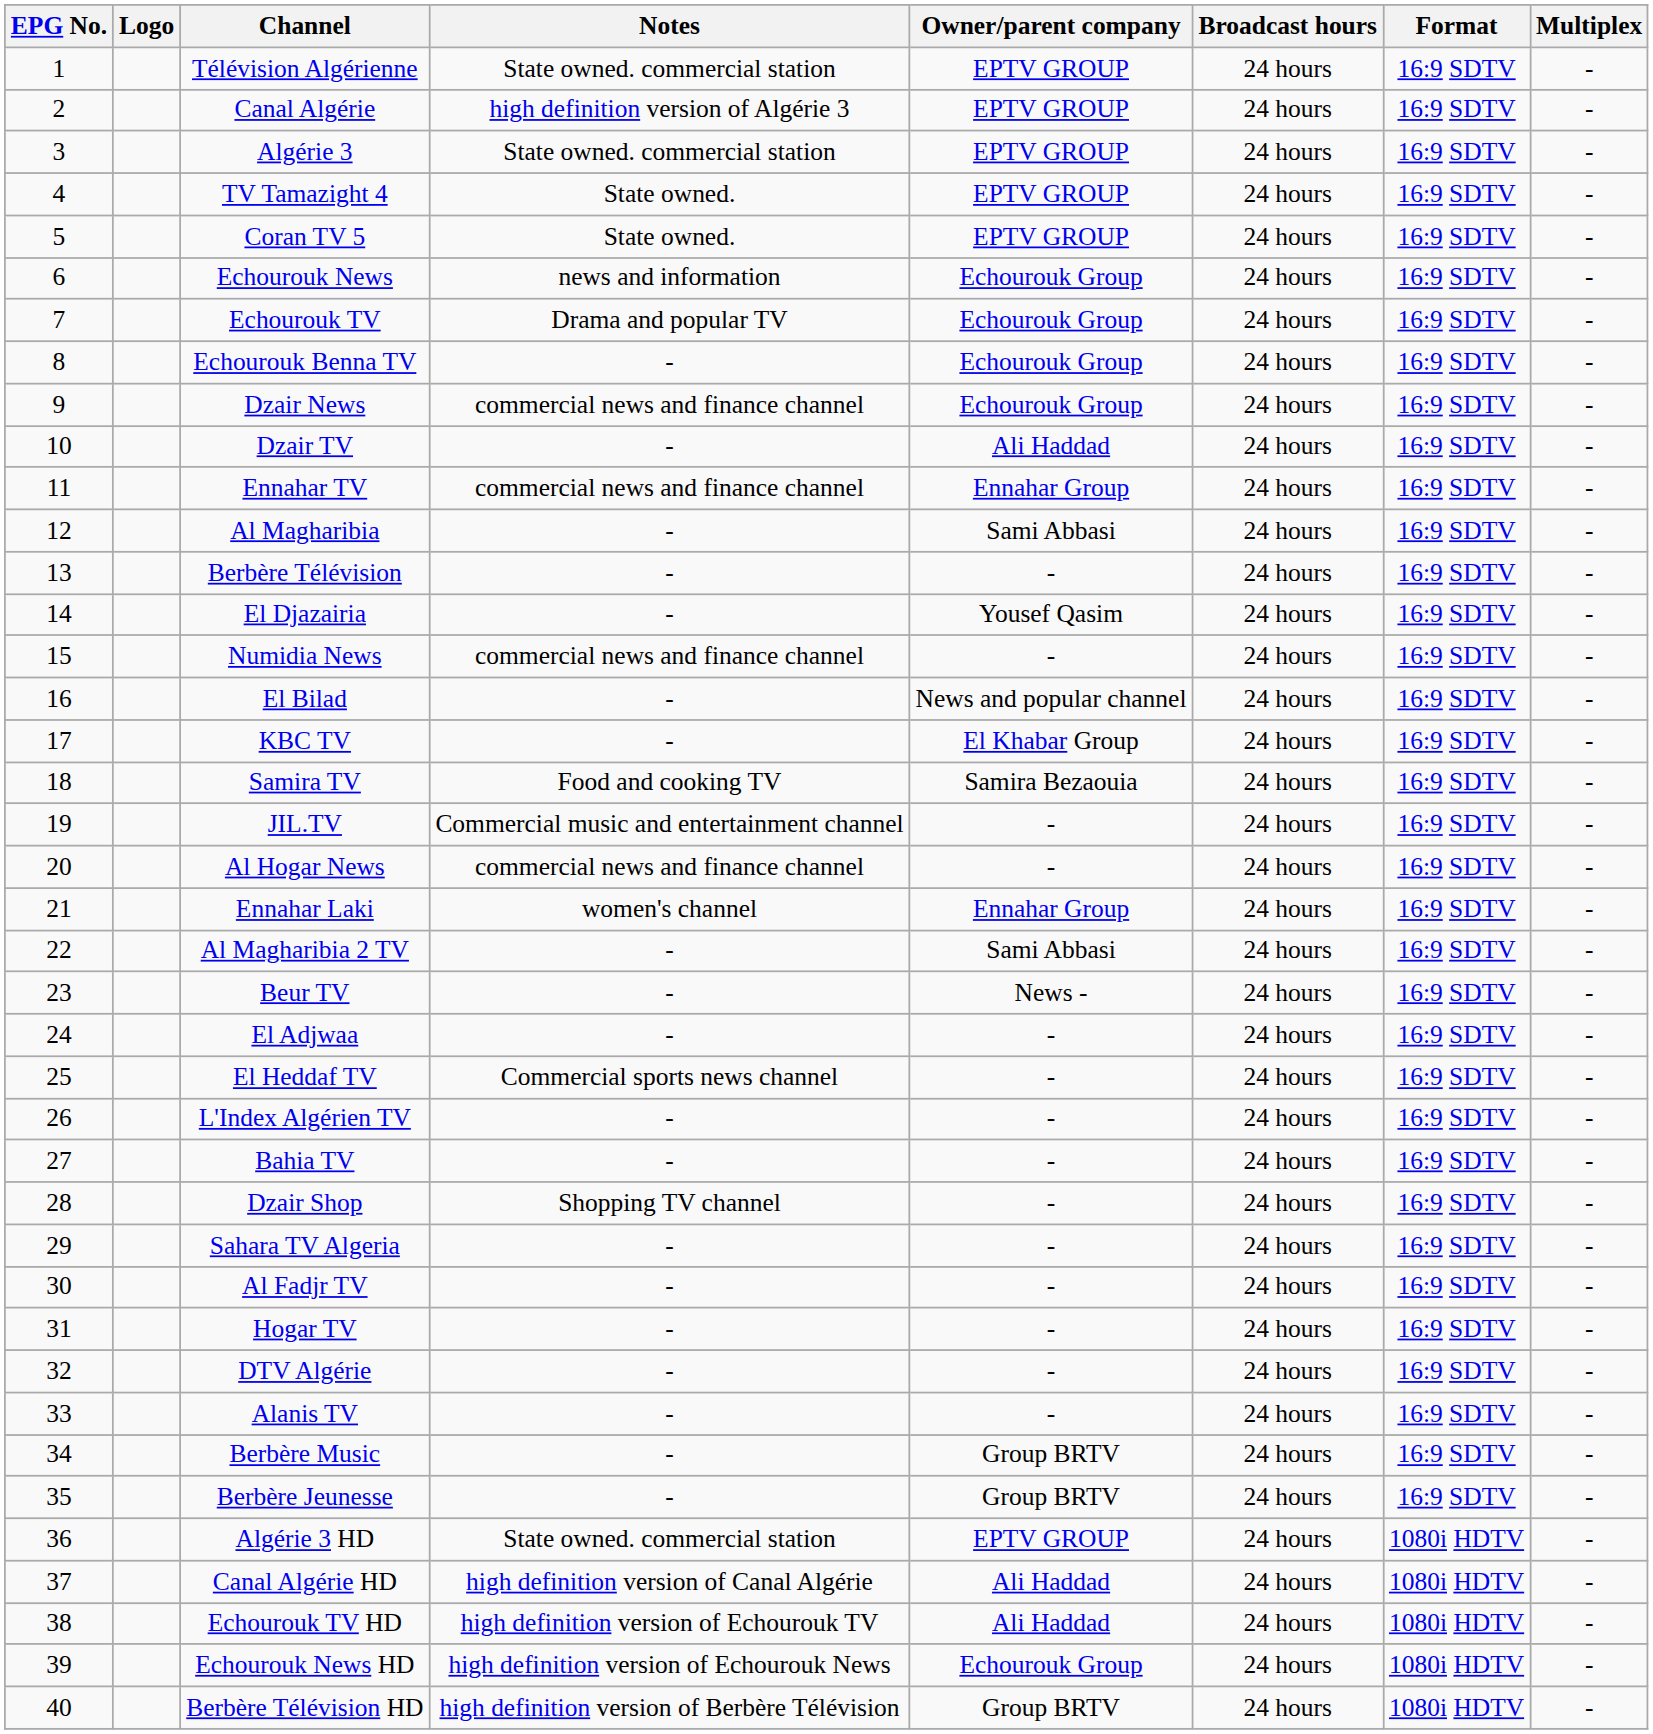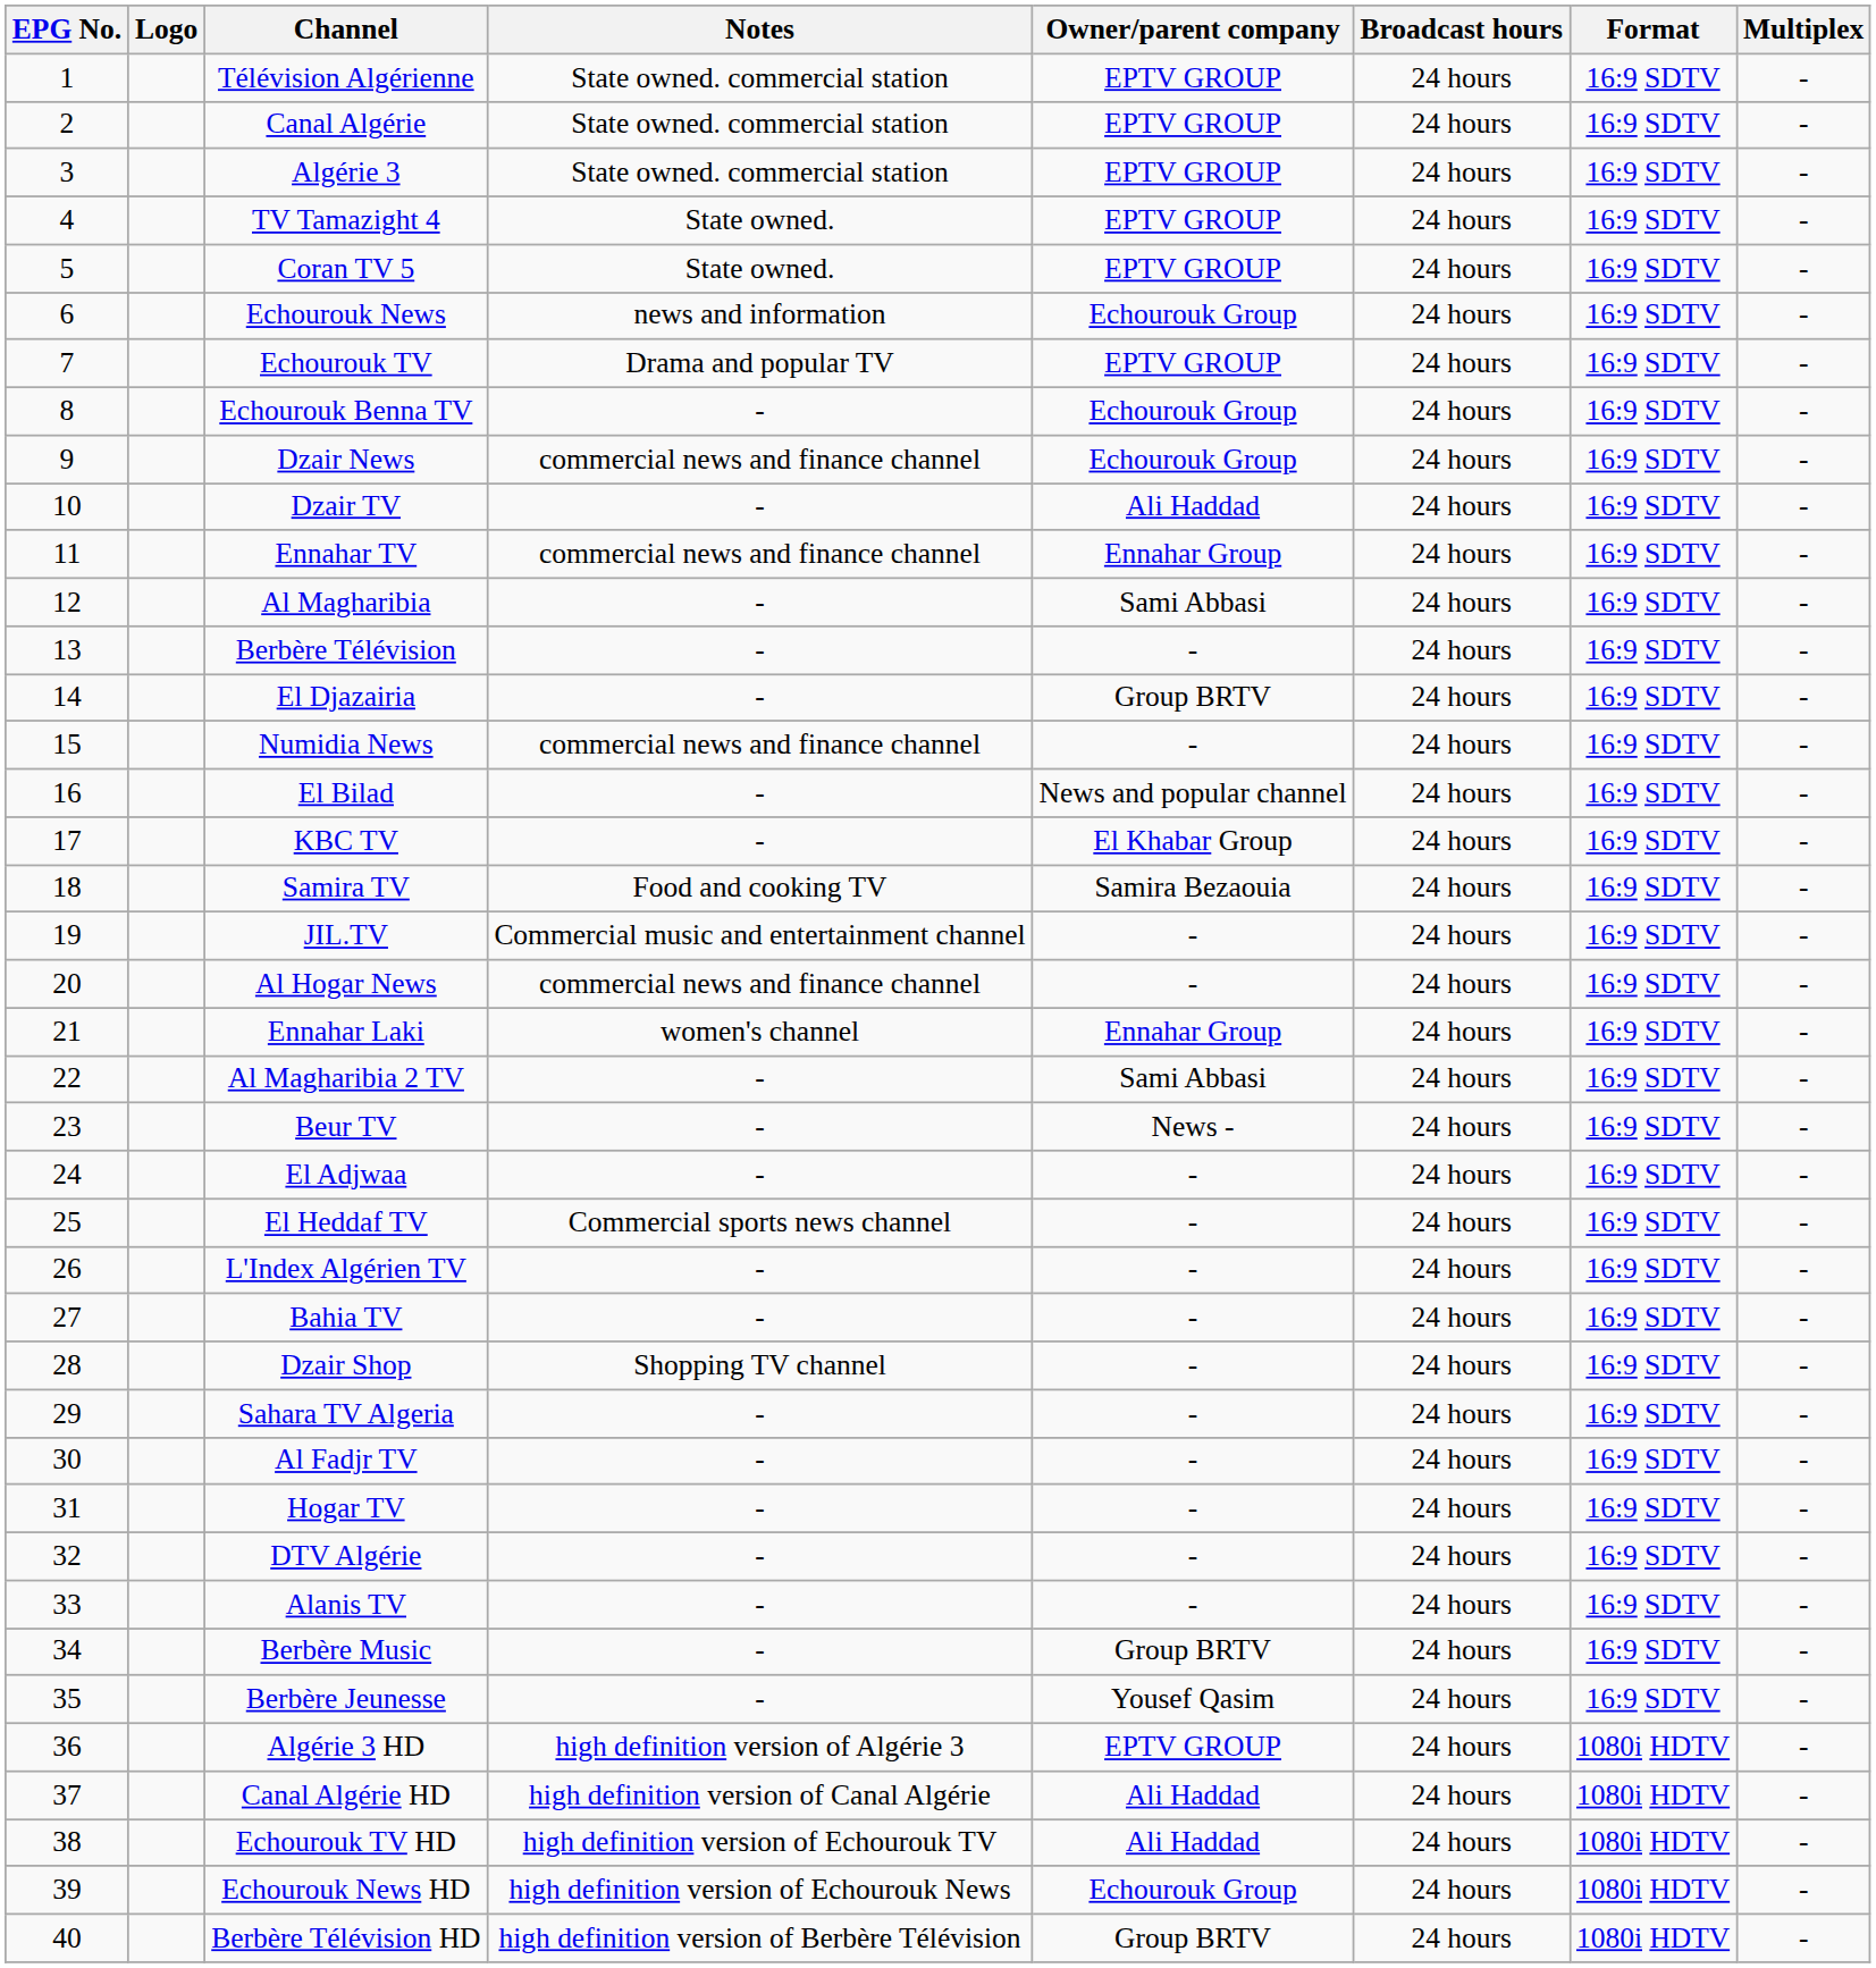 <table class="wikitable sortable toccolours" border="1" cellpadding="3" style="border-collapse:collapse; font-size: 90%; text-align:center">
 <tr>
 <th><a href='#'>EPG</a> No.</th>
 <th>Logo</th>
 <th>Channel</th>
 <th>Notes</th>
 <th>Owner/parent company</th>
 <th>Broadcast hours</th>
 <th>Format</th>
 <th>Multiplex</th>
 </tr>
 <tr disk>
 <td>1</td>
 <td></td>
 <td><a href='#'>Télévision Algérienne</a></td>
 <td>State owned. commercial station</td>
 <td><a href='#'>EPTV GROUP</a></td>
 <td>24 hours</td>
 <td><a href='#'>16:9</a> <a href='#'>SDTV</a></td>
 <td>-</td>
 </tr>
 <tr>
 <td>2</td>
 <td></td>
 <td><a href='#'>Canal Algérie</a></td>
-<td><a href='#'>high definition</a> version of Algérie 3</td>
+<td>State owned. commercial station</td>
 <td><a href='#'>EPTV GROUP</a></td>
 <td>24 hours</td>
 <td><a href='#'>16:9</a> <a href='#'>SDTV</a></td>
 <td>-</td>
 </tr>
 <tr>
 <td>3</td>
 <td></td>
 <td><a href='#'>Algérie 3</a></td>
 <td>State owned. commercial station</td>
 <td><a href='#'>EPTV GROUP</a></td>
 <td>24 hours</td>
 <td><a href='#'>16:9</a> <a href='#'>SDTV</a></td>
 <td>-</td>
 </tr>
 <tr>
 <td>4</td>
 <td></td>
 <td><a href='#'>TV Tamazight 4</a></td>
 <td>State owned.</td>
 <td><a href='#'>EPTV GROUP</a></td>
 <td>24 hours</td>
 <td><a href='#'>16:9</a> <a href='#'>SDTV</a></td>
 <td>-</td>
 </tr>
 <tr>
 <td>5</td>
 <td></td>
 <td><a href='#'>Coran TV 5</a></td>
 <td>State owned.</td>
 <td><a href='#'>EPTV GROUP</a></td>
 <td>24 hours</td>
 <td><a href='#'>16:9</a> <a href='#'>SDTV</a></td>
 <td>-</td>
 </tr>
 <tr>
 <td>6</td>
 <td></td>
 <td><a href='#'>Echourouk News</a></td>
 <td>news and information</td>
 <td><a href='#'>Echourouk Group</a></td>
 <td>24 hours</td>
 <td><a href='#'>16:9</a> <a href='#'>SDTV</a></td>
 <td>-</td>
 </tr>
 <tr>
 <td>7</td>
 <td></td>
 <td><a href='#'>Echourouk TV</a></td>
 <td>Drama and popular TV</td>
-<td><a href='#'>Echourouk Group</a></td>
+<td><a href='#'>EPTV GROUP</a></td>
 <td>24 hours</td>
 <td><a href='#'>16:9</a> <a href='#'>SDTV</a></td>
 <td>-</td>
 </tr>
 <tr>
 <td>8</td>
 <td></td>
 <td><a href='#'>Echourouk Benna TV</a></td>
 <td>-</td>
 <td><a href='#'>Echourouk Group</a></td>
 <td>24 hours</td>
 <td><a href='#'>16:9</a> <a href='#'>SDTV</a></td>
 <td>-</td>
 </tr>
 <tr>
 <td>9</td>
 <td></td>
 <td><a href='#'>Dzair News</a></td>
 <td>commercial news and finance channel</td>
 <td><a href='#'>Echourouk Group</a></td>
 <td>24 hours</td>
 <td><a href='#'>16:9</a> <a href='#'>SDTV</a></td>
 <td>-</td>
 </tr>
 <tr>
 <td>10</td>
 <td></td>
 <td><a href='#'>Dzair TV</a></td>
 <td>-</td>
 <td><a href='#'>Ali Haddad</a></td>
 <td>24 hours</td>
 <td><a href='#'>16:9</a> <a href='#'>SDTV</a></td>
 <td>-</td>
 </tr>
 <tr>
 <td>11</td>
 <td></td>
 <td><a href='#'>Ennahar TV</a></td>
 <td>commercial news and finance channel</td>
 <td><a href='#'>Ennahar Group</a></td>
 <td>24 hours</td>
 <td><a href='#'>16:9</a> <a href='#'>SDTV</a></td>
 <td>-</td>
 </tr>
 <tr>
 <td>12</td>
 <td></td>
 <td><a href='#'>Al Magharibia</a></td>
 <td>-</td>
 <td>Sami Abbasi</td>
 <td>24 hours</td>
 <td><a href='#'>16:9</a> <a href='#'>SDTV</a></td>
 <td>-</td>
 </tr>
 <tr>
 <td>13</td>
 <td></td>
 <td><a href='#'>Berbère Télévision</a></td>
 <td>-</td>
 <td>-</td>
 <td>24 hours</td>
 <td><a href='#'>16:9</a> <a href='#'>SDTV</a></td>
 <td>-</td>
 </tr>
 <tr>
 <td>14</td>
 <td></td>
 <td><a href='#'>El Djazairia</a></td>
 <td>-</td>
-<td>Yousef Qasim</td>
+<td>Group BRTV</td>
 <td>24 hours</td>
 <td><a href='#'>16:9</a> <a href='#'>SDTV</a></td>
 <td>-</td>
 </tr>
 <tr>
 <td>15</td>
 <td></td>
 <td><a href='#'>Numidia News</a></td>
 <td>commercial news and finance channel</td>
 <td>-</td>
 <td>24 hours</td>
 <td><a href='#'>16:9</a> <a href='#'>SDTV</a></td>
 <td>-</td>
 </tr>
 <tr>
 <td>16</td>
 <td></td>
 <td><a href='#'>El Bilad</a></td>
 <td>-</td>
 <td>News and popular channel</td>
 <td>24 hours</td>
 <td><a href='#'>16:9</a> <a href='#'>SDTV</a></td>
 <td>-</td>
 </tr>
 <tr>
 <td>17</td>
 <td></td>
 <td><a href='#'>KBC TV</a></td>
 <td>-</td>
 <td><a href='#'>El Khabar</a> Group</td>
 <td>24 hours</td>
 <td><a href='#'>16:9</a> <a href='#'>SDTV</a></td>
 <td>-</td>
 </tr>
 <tr>
 <td>18</td>
 <td></td>
 <td><a href='#'>Samira TV</a></td>
 <td>Food and cooking TV</td>
 <td>Samira Bezaouia</td>
 <td>24 hours</td>
 <td><a href='#'>16:9</a> <a href='#'>SDTV</a></td>
 <td>-</td>
 </tr>
 <tr>
 <td>19</td>
 <td></td>
 <td><a href='#'>JIL.TV</a></td>
 <td>Commercial music and entertainment channel</td>
 <td>-</td>
 <td>24 hours</td>
 <td><a href='#'>16:9</a> <a href='#'>SDTV</a></td>
 <td>-</td>
 </tr>
 <tr>
 <td>20</td>
 <td></td>
 <td><a href='#'>Al Hogar News</a></td>
 <td>commercial news and finance channel</td>
 <td>-</td>
 <td>24 hours</td>
 <td><a href='#'>16:9</a> <a href='#'>SDTV</a></td>
 <td>-</td>
 </tr>
 <tr>
 <td>21</td>
 <td></td>
 <td><a href='#'>Ennahar Laki</a></td>
 <td>women's channel</td>
 <td><a href='#'>Ennahar Group</a></td>
 <td>24 hours</td>
 <td><a href='#'>16:9</a> <a href='#'>SDTV</a></td>
 <td>-</td>
 </tr>
 <tr>
 <td>22</td>
 <td></td>
 <td><a href='#'>Al Magharibia 2 TV</a></td>
 <td>-</td>
 <td>Sami Abbasi</td>
 <td>24 hours</td>
 <td><a href='#'>16:9</a> <a href='#'>SDTV</a></td>
 <td>-</td>
 </tr>
 <tr>
 <td>23</td>
 <td></td>
 <td><a href='#'>Beur TV</a></td>
 <td>-</td>
 <td>News -</td>
 <td>24 hours</td>
 <td><a href='#'>16:9</a> <a href='#'>SDTV</a></td>
 <td>-</td>
 </tr>
 <tr>
 <td>24</td>
 <td></td>
 <td><a href='#'>El Adjwaa</a></td>
 <td>-</td>
 <td>-</td>
 <td>24 hours</td>
 <td><a href='#'>16:9</a> <a href='#'>SDTV</a></td>
 <td>-</td>
 </tr>
 <tr>
 <td>25</td>
 <td></td>
 <td><a href='#'>El Heddaf TV</a></td>
 <td>Commercial sports news channel</td>
 <td>-</td>
 <td>24 hours</td>
 <td><a href='#'>16:9</a> <a href='#'>SDTV</a></td>
 <td>-</td>
 </tr>
 <tr>
 <td>26</td>
 <td></td>
 <td><a href='#'>L'Index Algérien TV</a></td>
 <td>-</td>
 <td>-</td>
 <td>24 hours</td>
 <td><a href='#'>16:9</a> <a href='#'>SDTV</a></td>
 <td>-</td>
 </tr>
 <tr>
 <td>27</td>
 <td></td>
 <td><a href='#'>Bahia TV</a></td>
 <td>-</td>
 <td>-</td>
 <td>24 hours</td>
 <td><a href='#'>16:9</a> <a href='#'>SDTV</a></td>
 <td>-</td>
 </tr>
 <tr>
 <td>28</td>
 <td></td>
 <td><a href='#'>Dzair Shop</a></td>
 <td>Shopping TV channel</td>
 <td>-</td>
 <td>24 hours</td>
 <td><a href='#'>16:9</a> <a href='#'>SDTV</a></td>
 <td>-</td>
 </tr>
 <tr>
 <td>29</td>
 <td></td>
 <td><a href='#'>Sahara TV Algeria</a></td>
 <td>-</td>
 <td>-</td>
 <td>24 hours</td>
 <td><a href='#'>16:9</a> <a href='#'>SDTV</a></td>
 <td>-</td>
 </tr>
 <tr>
 <td>30</td>
 <td></td>
 <td><a href='#'>Al Fadjr TV</a></td>
 <td>-</td>
 <td>-</td>
 <td>24 hours</td>
 <td><a href='#'>16:9</a> <a href='#'>SDTV</a></td>
 <td>-</td>
 </tr>
 <tr>
 <td>31</td>
 <td></td>
 <td><a href='#'>Hogar TV</a></td>
 <td>-</td>
 <td>-</td>
 <td>24 hours</td>
 <td><a href='#'>16:9</a> <a href='#'>SDTV</a></td>
 <td>-</td>
 </tr>
 <tr>
 <td>32</td>
 <td></td>
 <td><a href='#'>DTV Algérie</a></td>
 <td>-</td>
 <td>-</td>
 <td>24 hours</td>
 <td><a href='#'>16:9</a> <a href='#'>SDTV</a></td>
 <td>-</td>
 </tr>
 <tr>
 <td>33</td>
 <td></td>
 <td><a href='#'>Alanis TV</a></td>
 <td>-</td>
 <td>-</td>
 <td>24 hours</td>
 <td><a href='#'>16:9</a> <a href='#'>SDTV</a></td>
 <td>-</td>
 </tr>
 <tr>
 <td>34</td>
 <td></td>
 <td><a href='#'>Berbère Music</a></td>
 <td>-</td>
 <td>Group BRTV</td>
 <td>24 hours</td>
 <td><a href='#'>16:9</a> <a href='#'>SDTV</a></td>
 <td>-</td>
 </tr>
 <tr>
 <td>35</td>
 <td></td>
 <td><a href='#'>Berbère Jeunesse</a></td>
 <td>-</td>
-<td>Group BRTV</td>
+<td>Yousef Qasim</td>
 <td>24 hours</td>
 <td><a href='#'>16:9</a> <a href='#'>SDTV</a></td>
 <td>-</td>
 </tr>
 <tr>
 <td>36</td>
 <td></td>
 <td><a href='#'>Algérie 3</a> HD</td>
-<td>State owned. commercial station</td>
+<td><a href='#'>high definition</a> version of Algérie 3</td>
 <td><a href='#'>EPTV GROUP</a></td>
 <td>24 hours</td>
 <td><a href='#'>1080i</a> <a href='#'>HDTV</a></td>
 <td>-</td>
 </tr>
 <tr>
 <td>37</td>
 <td></td>
 <td><a href='#'>Canal Algérie</a> HD</td>
 <td><a href='#'>high definition</a> version of Canal Algérie</td>
 <td><a href='#'>Ali Haddad</a></td>
 <td>24 hours</td>
 <td><a href='#'>1080i</a> <a href='#'>HDTV</a></td>
 <td>-</td>
 </tr>
 <tr>
 <td>38</td>
 <td></td>
 <td><a href='#'>Echourouk TV</a> HD</td>
 <td><a href='#'>high definition</a> version of Echourouk TV</td>
 <td><a href='#'>Ali Haddad</a></td>
 <td>24 hours</td>
 <td><a href='#'>1080i</a> <a href='#'>HDTV</a></td>
 <td>-</td>
 </tr>
 <tr>
 <td>39</td>
 <td></td>
 <td><a href='#'>Echourouk News</a> HD</td>
 <td><a href='#'>high definition</a> version of Echourouk News</td>
 <td><a href='#'>Echourouk Group</a></td>
 <td>24 hours</td>
 <td><a href='#'>1080i</a> <a href='#'>HDTV</a></td>
 <td>-</td>
 </tr>
 <tr>
 <td>40</td>
 <td></td>
 <td><a href='#'>Berbère Télévision</a> HD</td>
 <td><a href='#'>high definition</a> version of Berbère Télévision</td>
 <td>Group BRTV</td>
 <td>24 hours</td>
 <td><a href='#'>1080i</a> <a href='#'>HDTV</a></td>
 <td>-</td>
 </tr>
 </table>
